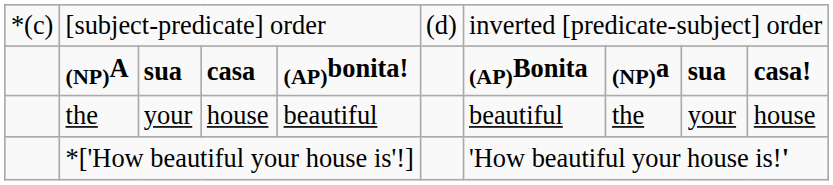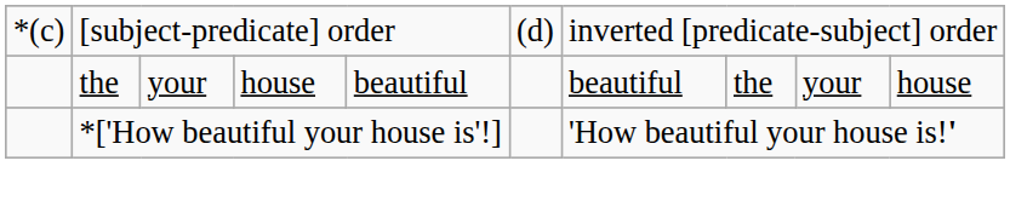 <table class="wikitable">
 <tr>
 <td>*(c)</td>
 <td colspan="4">[subject-predicate] order</td>
 <td>(d)</td>
 <td colspan="4">inverted [predicate-subject] order</td>
-</tr>
-<tr>
-<td></td>
-<td><strong><sub>(NP)</sub>A</strong></td>
-<td><strong>sua</strong></td>
-<td><strong>casa</strong></td>
-<td><strong><sub>(AP)</sub>bonita!</strong></td>
-<td></td>
-<td><strong><sub>(AP)</sub>Bonita</strong></td>
-<td><strong><sub>(NP)</sub>a</strong></td>
-<td><strong>sua</strong></td>
-<td><strong>casa!</strong></td>
 </tr>
 <tr>
 <td></td>
 <td><u>the</u></td>
 <td><u>your</u></td>
 <td><u>house</u></td>
 <td><u>beautiful</u></td>
 <td></td>
 <td><u>beautiful</u></td>
 <td><u>the</u></td>
 <td><u>your</u></td>
 <td><u>house</u></td>
 </tr>
 <tr>
 <td></td>
 <td colspan="4">*['How beautiful your house is'!]<strong></strong></td>
 <td></td>
 <td colspan="4">'How beautiful your house is!<strong>'</strong></td>
 </tr>
 </table>
